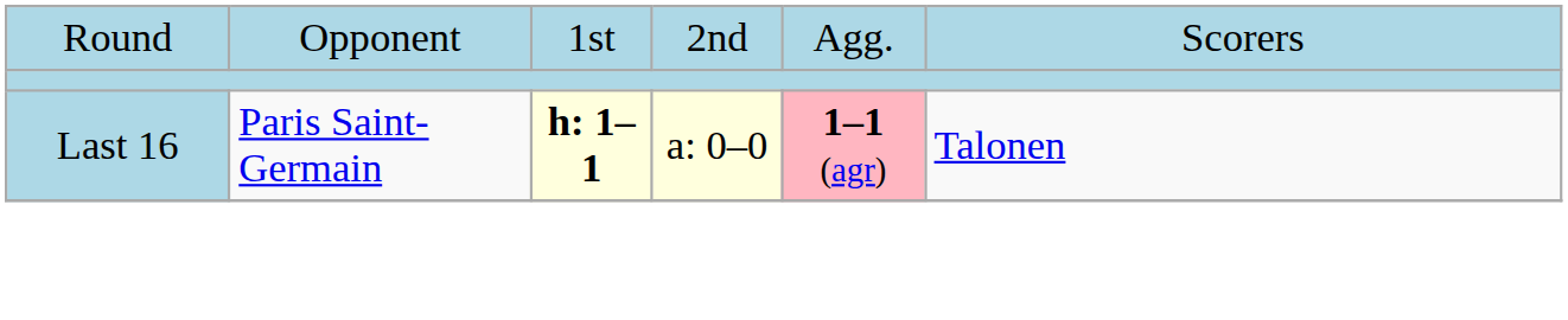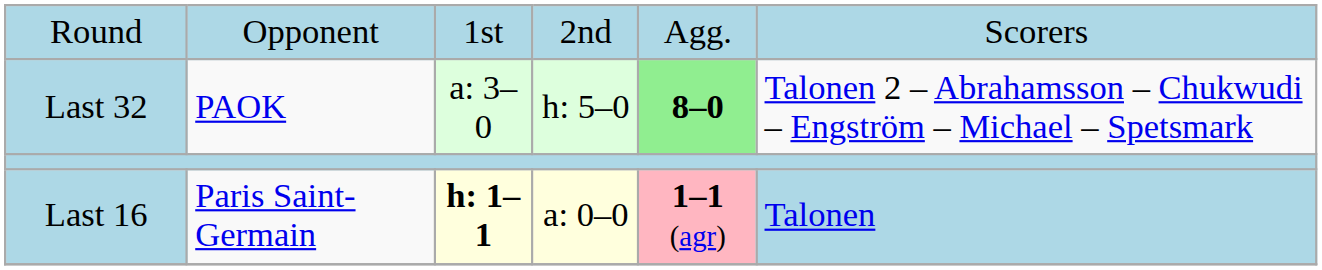 <table class="wikitable" style="text-align:center">
 <tr bgcolor=lightblue>
 <td width=150px>Round</td>
 <td width=200px>Opponent</td>
 <td width=80px>1st</td>
 <td width=80px>2nd</td>
 <td width=80px>Agg.</td>
 <td width=600px>Scorers</td>
+</tr>
+<tr>
+<td bgcolor=lightblue>Last 32</td>
+<td align=left> <a href='#'>PAOK</a></td>
+<td bgcolor="#ddffdd">a: 3–0</td>
+<td bgcolor="#ddffdd">h: 5–0</td>
+<td bgcolor=lightgreen><strong>8–0</strong></td>
+<td align=left><a href='#'>Talonen</a> 2 – <a href='#'>Abrahamsson</a> – <a href='#'>Chukwudi</a> – <a href='#'>Engström</a> – <a href='#'>Michael</a> – <a href='#'>Spetsmark</a></td>
 </tr>
 <tr bgcolor=lightblue>
 <td colspan=6></td>
 </tr>
 <tr>
 <td bgcolor=lightblue>Last 16</td>
 <td align=left> <a href='#'>Paris Saint-Germain</a></td>
 <td bgcolor="#ffffdd"><strong>h: 1–1</strong></td>
 <td bgcolor="#ffffdd">a: 0–0</td>
 <td bgcolor=lightpink><strong>1–1</strong> <small>(<a href='#'>agr</a>)</small></td>
-<td align=left><a href='#'>Talonen</a></td>
+<td align=left style="background: lightblue;"><a href='#'>Talonen</a></td>
 </tr>
 <tr>
 </tr>
 </table>
